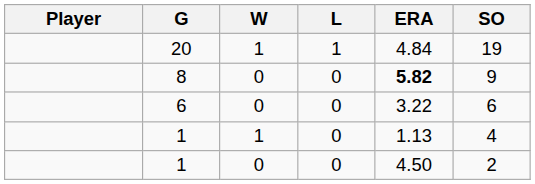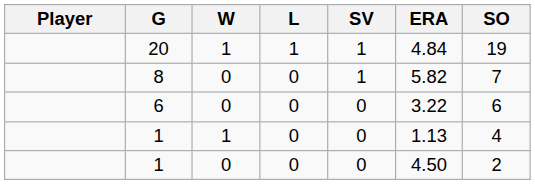 <table class="wikitable sortable">
 <tr>
 <th bgcolor="#DDDDFF" width="16%">Player</th>
 <th bgcolor="#DDDDFF" width="9%">G</th>
 <th bgcolor="#DDDDFF" width="9%">W</th>
 <th bgcolor="#DDDDFF" width="9%">L</th>
+<th bgcolor="#DDDDFF" width="9%">SV</th>
 <th bgcolor="#DDDDFF" width="9%">ERA</th>
 <th bgcolor="#DDDDFF" width="9%">SO</th>
 </tr>
 <tr align="center">
 <td></td>
 <td>20</td>
+<td>1</td>
 <td>1</td>
 <td>1</td>
 <td>4.84</td>
 <td>19</td>
 </tr>
 <tr align="center">
 <td></td>
 <td>8</td>
 <td>0</td>
 <td>0</td>
-<td><strong>5.82</strong></td>
-<td>9</td>
+<td>1</td>
+<td>5.82</td>
+<td>7</td>
 </tr>
 <tr align="center">
 <td></td>
 <td>6</td>
+<td>0</td>
 <td>0</td>
 <td>0</td>
 <td>3.22</td>
 <td>6</td>
 </tr>
 <tr align="center">
 <td></td>
 <td>1</td>
 <td>1</td>
 <td>0</td>
+<td>0</td>
 <td>1.13</td>
 <td>4</td>
 </tr>
 <tr align="center">
 <td></td>
 <td>1</td>
 <td>0</td>
 <td>0</td>
+<td>0</td>
 <td>4.50</td>
 <td>2</td>
 </tr>
 </table>
